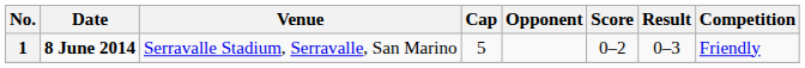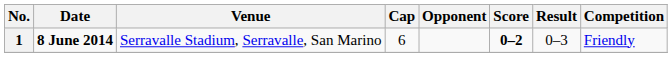 <table class="wikitable sortable">
 <tr>
 <th scope="col">No.</th>
 <th scope="col" data-sort-type="date">Date</th>
 <th scope="col">Venue</th>
 <th scope="col">Cap</th>
 <th scope="col">Opponent</th>
 <th scope="col">Score</th>
 <th scope="col">Result</th>
 <th scope="col">Competition</th>
 </tr>
 <tr>
 <th align="center">1</th>
 <td><strong>8 June 2014</strong></td>
 <td><a href='#'>Serravalle Stadium</a>, <a href='#'>Serravalle</a>, San Marino</td>
-<td align="center">5</td>
+<td align="center">6</td>
 <td></td>
-<td align=center>0–2</td>
+<td align=center><strong>0–2</strong></td>
 <td align=center>0–3</td>
 <td><a href='#'>Friendly</a></td>
 </tr>
 <tr>
 </tr>
 </table>
